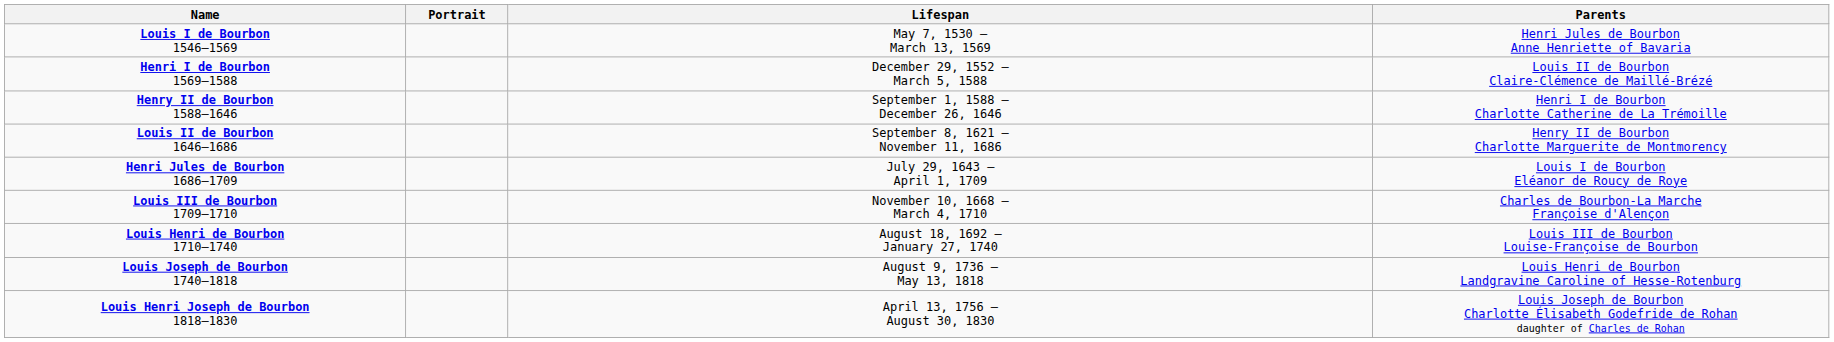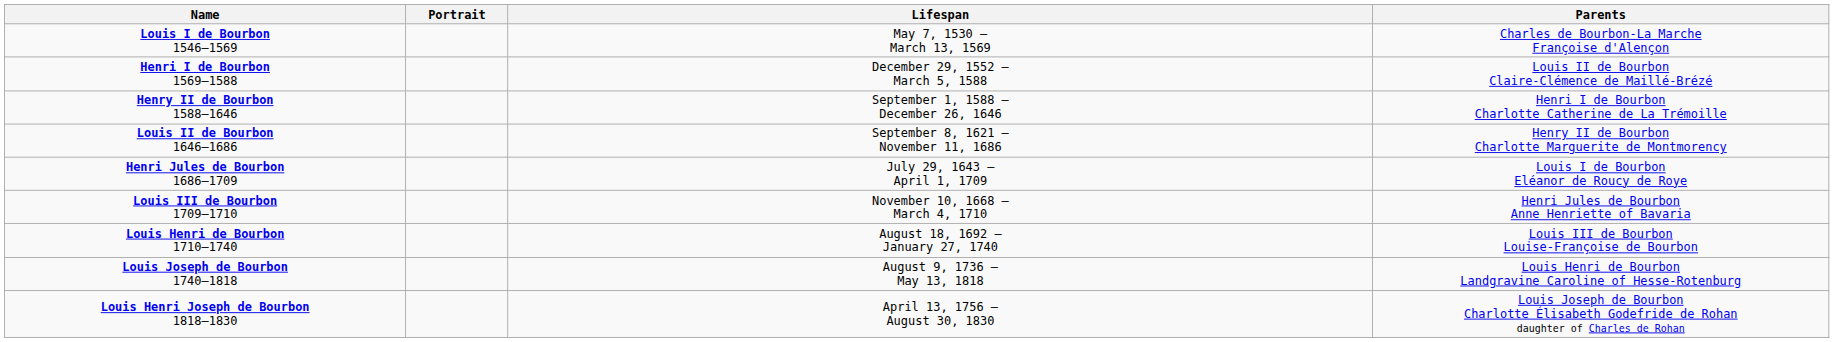 <table style="text-align:center; width:100%" class="wikitable">
 <tr>
 <th width=22%>Name</th>
 <th width=105px>Portrait</th>
 <th>Lifespan</th>
 <th width=25%>Parents</th>
 </tr>
 <tr>
 <td><strong><a href='#'>Louis I de Bourbon</a></strong><br>1546–1569</td>
 <td></td>
 <td>May 7, 1530 –<br>March 13, 1569</td>
-<td><a href='#'>Henri Jules de Bourbon</a><br><a href='#'>Anne Henriette of Bavaria</a></td>
+<td><a href='#'>Charles de Bourbon-La Marche</a><br><a href='#'>Françoise d'Alençon</a></td>
 </tr>
 <tr>
 <td><strong><a href='#'>Henri I de Bourbon</a></strong><br>1569–1588</td>
 <td></td>
 <td>December 29, 1552 –<br>March 5, 1588</td>
 <td><a href='#'>Louis II de Bourbon</a><br><a href='#'>Claire-Clémence de Maillé-Brézé</a></td>
 </tr>
 <tr>
 <td><strong><a href='#'>Henry II de Bourbon</a></strong><br>1588–1646</td>
 <td></td>
 <td>September 1, 1588 –<br>December 26, 1646</td>
 <td><a href='#'>Henri I de Bourbon</a><br><a href='#'>Charlotte Catherine de La Trémoille</a></td>
 </tr>
 <tr>
 <td><strong><a href='#'>Louis II de Bourbon</a></strong><br>1646–1686</td>
 <td></td>
 <td>September 8, 1621 –<br>November 11, 1686</td>
 <td><a href='#'>Henry II de Bourbon</a><br><a href='#'>Charlotte Marguerite de Montmorency</a></td>
 </tr>
 <tr>
 <td><strong><a href='#'>Henri Jules de Bourbon</a></strong><br>1686–1709</td>
 <td></td>
 <td>July 29, 1643 –<br>April 1, 1709</td>
 <td><a href='#'>Louis I de Bourbon</a><br><a href='#'>Eléanor de Roucy de Roye</a></td>
 </tr>
 <tr>
 <td><strong><a href='#'>Louis III de Bourbon</a></strong><br>1709–1710</td>
 <td></td>
 <td>November 10, 1668 –<br>March 4, 1710</td>
-<td><a href='#'>Charles de Bourbon-La Marche</a><br><a href='#'>Françoise d'Alençon</a></td>
+<td><a href='#'>Henri Jules de Bourbon</a><br><a href='#'>Anne Henriette of Bavaria</a></td>
 </tr>
 <tr>
 <td><strong><a href='#'>Louis Henri de Bourbon</a></strong><br>1710–1740</td>
 <td></td>
 <td>August 18, 1692 –<br>January 27, 1740</td>
 <td><a href='#'>Louis III de Bourbon</a><br><a href='#'>Louise-Françoise de Bourbon</a></td>
 </tr>
 <tr>
 <td><strong><a href='#'>Louis Joseph de Bourbon</a></strong><br>1740–1818</td>
 <td></td>
 <td>August 9, 1736 –<br>May 13, 1818</td>
 <td><a href='#'>Louis Henri de Bourbon</a><br><a href='#'>Landgravine Caroline of Hesse-Rotenburg</a></td>
 </tr>
 <tr>
 <td><strong><a href='#'>Louis Henri Joseph de Bourbon</a></strong><br>1818–1830</td>
 <td></td>
 <td>April 13, 1756 –<br>August 30, 1830</td>
 <td><a href='#'>Louis Joseph de Bourbon</a><br> <a href='#'>Charlotte Élisabeth Godefride de Rohan</a><br><small>daughter of <a href='#'>Charles de Rohan</a></small></td>
 </tr>
 </table>
